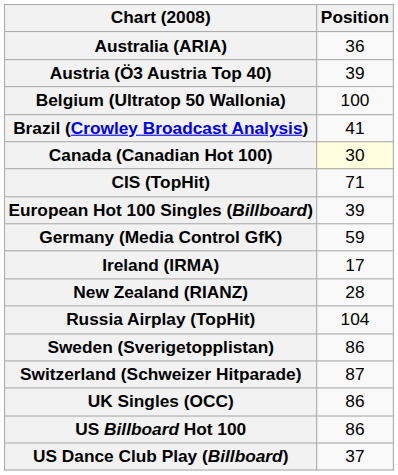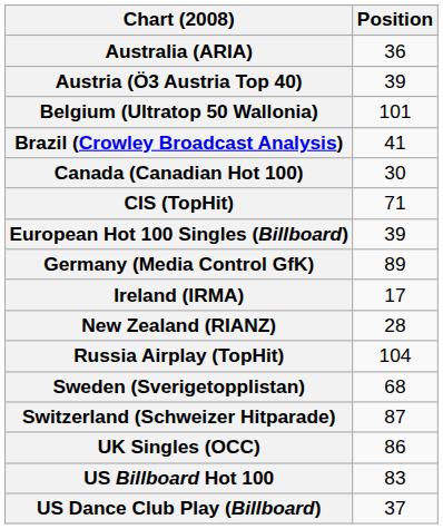 <table class="wikitable sortable plainrowheaders" style="text-align:center">
 <tr>
 <th scope="col">Chart (2008)</th>
 <th scope="col">Position</th>
 </tr>
 <tr>
 <th scope="row">Australia (ARIA)</th>
 <td>36</td>
 </tr>
 <tr>
 <th scope="row">Austria (Ö3 Austria Top 40)</th>
 <td>39</td>
 </tr>
 <tr>
 <th scope="row">Belgium (Ultratop 50 Wallonia)</th>
-<td>100</td>
+<td>101</td>
 </tr>
 <tr>
 <th scope="row">Brazil (<a href='#'>Crowley Broadcast Analysis</a>)</th>
 <td>41</td>
 </tr>
 <tr>
 <th scope="row">Canada (Canadian Hot 100)</th>
-<td style="background: lightyellow;">30</td>
+<td>30</td>
 </tr>
 <tr>
 <th scope="row">CIS (TopHit)</th>
 <td>71</td>
 </tr>
 <tr>
 <th scope="row">European Hot 100 Singles (<em>Billboard</em>)</th>
 <td>39</td>
 </tr>
 <tr>
 <th scope="row">Germany (Media Control GfK)</th>
-<td>59</td>
+<td>89</td>
 </tr>
 <tr>
 <th scope="row">Ireland (IRMA)</th>
 <td>17</td>
 </tr>
 <tr>
 <th scope="row">New Zealand (RIANZ)</th>
 <td>28</td>
 </tr>
 <tr>
 <th scope="row">Russia Airplay (TopHit)</th>
 <td>104</td>
 </tr>
 <tr>
 <th scope="row">Sweden (Sverigetopplistan)</th>
-<td>86</td>
+<td>68</td>
 </tr>
 <tr>
 <th scope="row">Switzerland (Schweizer Hitparade)</th>
 <td>87</td>
 </tr>
 <tr>
 <th scope="row">UK Singles (OCC)</th>
 <td>86</td>
 </tr>
 <tr>
 <th scope="row">US <em>Billboard</em> Hot 100</th>
-<td>86</td>
+<td>83</td>
 </tr>
 <tr>
 <th scope="row">US Dance Club Play (<em>Billboard</em>)</th>
 <td>37</td>
 </tr>
 </table>
